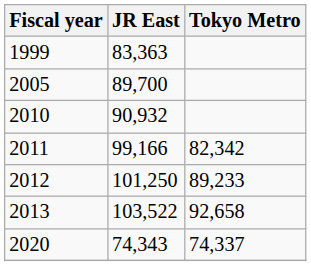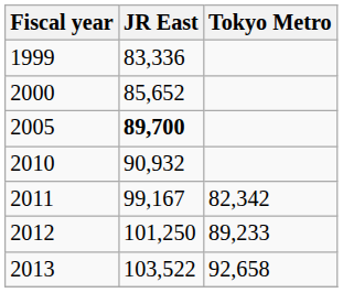 <table class="wikitable">
 <tr>
 <th>Fiscal year</th>
 <th>JR East</th>
 <th>Tokyo Metro</th>
 </tr>
 <tr>
 <td>1999</td>
-<td>83,363</td>
+<td>83,336</td>
+<td></td>
+</tr>
+<tr>
+<td>2000</td>
+<td>85,652</td>
 <td></td>
 </tr>
 <tr>
 <td>2005</td>
-<td>89,700</td>
+<td><strong>89,700</strong></td>
 <td></td>
 </tr>
 <tr>
 <td>2010</td>
 <td>90,932</td>
 <td></td>
 </tr>
 <tr>
 <td>2011</td>
-<td>99,166</td>
+<td>99,167</td>
 <td>82,342</td>
 </tr>
 <tr>
 <td>2012</td>
 <td>101,250</td>
 <td>89,233</td>
 </tr>
 <tr>
 <td>2013</td>
 <td>103,522</td>
 <td>92,658</td>
 </tr>
 <tr>
-<td>2020</td>
-<td>74,343</td>
-<td>74,337</td>
-</tr>
-<tr>
 </tr>
 </table>
